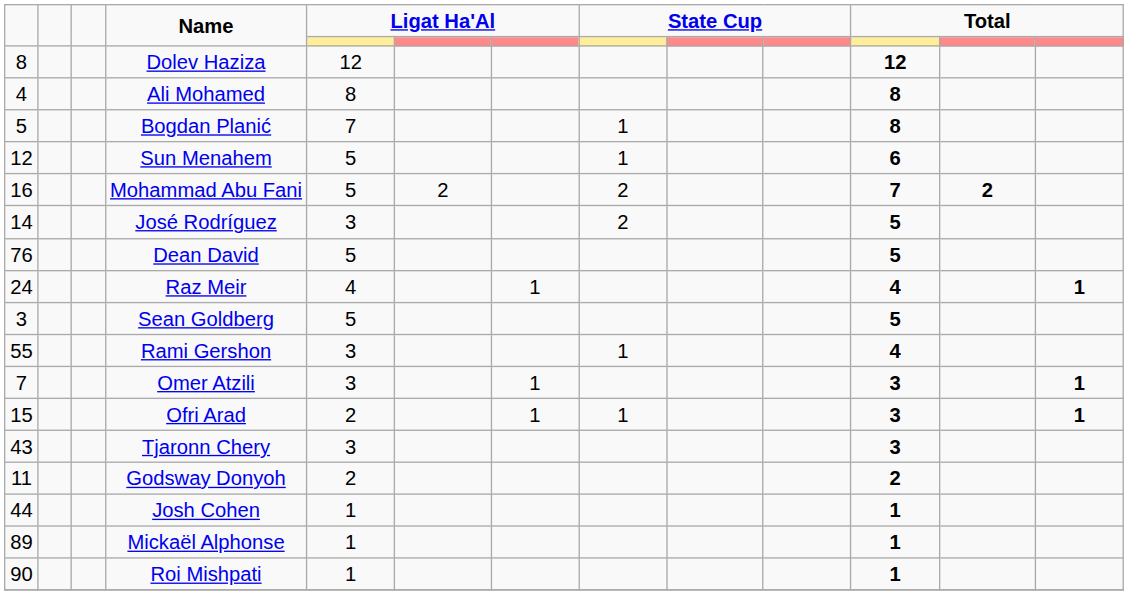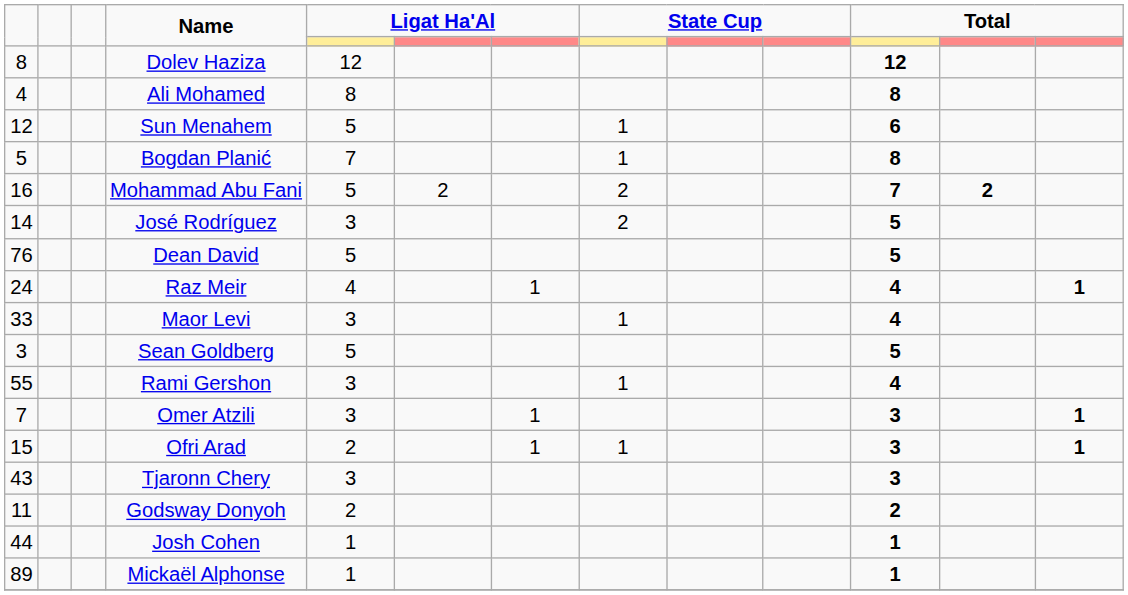 <table class="wikitable" style="font-size: 95%; text-align: center;">
 <tr>
 <td rowspan="2"  style="width:3%; text-align:center;"><strong></strong></td>
 <td rowspan="2"  style="width:3%; text-align:center;"><strong></strong></td>
 <td rowspan="2"  style="width:3%; text-align:center;"><strong></strong></td>
 <td rowspan="2"  style="width:18%; text-align:center;"><strong>Name</strong></td>
 <td colspan="3" style="text-align:center;"><strong><a href='#'>Ligat Ha'Al</a></strong></td>
 <td colspan="3" style="text-align:center;"><strong><a href='#'>State Cup</a></strong></td>
 <td colspan="3" style="text-align:center;"><strong>Total</strong></td>
 </tr>
 <tr>
 <th style="width:25px; background:#fe9;"></th>
 <th style="width:28px; background:#ff8888;"></th>
 <th style="width:25px; background:#ff8888;"></th>
 <th style="width:25px; background:#fe9;"></th>
 <th style="width:28px; background:#ff8888;"></th>
 <th style="width:25px; background:#ff8888;"></th>
 <th style="width:25px; background:#fe9;"></th>
 <th style="width:28px; background:#ff8888;"></th>
 <th style="width:25px; background:#ff8888;"></th>
 </tr>
 <tr>
 <td>8</td>
 <td align=center></td>
 <td></td>
 <td><a href='#'>Dolev Haziza</a></td>
 <td>12</td>
 <td></td>
 <td></td>
 <td></td>
 <td></td>
 <td></td>
 <td><strong>12</strong></td>
 <td></td>
 <td></td>
 </tr>
 <tr>
 <td>4</td>
 <td align=center></td>
 <td></td>
 <td><a href='#'>Ali Mohamed</a></td>
 <td>8</td>
 <td></td>
 <td></td>
 <td></td>
 <td></td>
 <td></td>
 <td><strong>8</strong></td>
 <td></td>
 <td></td>
 </tr>
 <tr>
+<td>12</td>
+<td align=center></td>
+<td></td>
+<td><a href='#'>Sun Menahem</a></td>
+<td>5</td>
+<td></td>
+<td></td>
+<td>1</td>
+<td></td>
+<td></td>
+<td><strong>6</strong></td>
+<td></td>
+<td></td>
+</tr>
+<tr>
 <td>5</td>
 <td align=center></td>
 <td></td>
 <td><a href='#'>Bogdan Planić</a></td>
 <td>7</td>
 <td></td>
 <td></td>
 <td>1</td>
 <td></td>
 <td></td>
 <td><strong>8</strong></td>
-<td></td>
-<td></td>
-</tr>
-<tr>
-<td>12</td>
-<td align=center></td>
-<td></td>
-<td><a href='#'>Sun Menahem</a></td>
-<td>5</td>
-<td></td>
-<td></td>
-<td>1</td>
-<td></td>
-<td></td>
-<td><strong>6</strong></td>
 <td></td>
 <td></td>
 </tr>
 <tr>
 <td>16</td>
 <td align=center></td>
 <td></td>
 <td><a href='#'>Mohammad Abu Fani</a></td>
 <td>5</td>
 <td>2</td>
 <td></td>
 <td>2</td>
 <td></td>
 <td></td>
 <td><strong>7</strong></td>
 <td><strong>2</strong></td>
 <td></td>
 </tr>
 <tr>
 <td>14</td>
 <td align=center></td>
 <td></td>
 <td><a href='#'>José Rodríguez</a></td>
 <td>3</td>
 <td></td>
 <td></td>
 <td>2</td>
 <td></td>
 <td></td>
 <td><strong>5</strong></td>
 <td></td>
 <td></td>
 </tr>
 <tr>
 <td>76</td>
 <td align=center></td>
 <td></td>
 <td><a href='#'>Dean David</a></td>
 <td>5</td>
 <td></td>
 <td></td>
 <td></td>
 <td></td>
 <td></td>
 <td><strong>5</strong></td>
 <td></td>
 <td></td>
 </tr>
 <tr>
 <td>24</td>
 <td align=center></td>
 <td></td>
 <td><a href='#'>Raz Meir</a></td>
 <td>4</td>
 <td></td>
 <td>1</td>
 <td></td>
 <td></td>
 <td></td>
 <td><strong>4</strong></td>
 <td></td>
 <td><strong>1</strong></td>
+</tr>
+<tr>
+<td>33</td>
+<td align=center></td>
+<td></td>
+<td><a href='#'>Maor Levi</a></td>
+<td>3</td>
+<td></td>
+<td></td>
+<td>1</td>
+<td></td>
+<td></td>
+<td><strong>4</strong></td>
+<td></td>
+<td></td>
 </tr>
 <tr>
 <td>3</td>
 <td align=center></td>
 <td></td>
 <td><a href='#'>Sean Goldberg</a></td>
 <td>5</td>
 <td></td>
 <td></td>
 <td></td>
 <td></td>
 <td></td>
 <td><strong>5</strong></td>
 <td></td>
 <td></td>
 </tr>
 <tr>
 <td>55</td>
 <td align=center></td>
 <td></td>
 <td><a href='#'>Rami Gershon</a></td>
 <td>3</td>
 <td></td>
 <td></td>
 <td>1</td>
 <td></td>
 <td></td>
 <td><strong>4</strong></td>
 <td></td>
 <td></td>
 </tr>
 <tr>
 <td>7</td>
 <td align=center></td>
 <td></td>
 <td><a href='#'>Omer Atzili</a></td>
 <td>3</td>
 <td></td>
 <td>1</td>
 <td></td>
 <td></td>
 <td></td>
 <td><strong>3</strong></td>
 <td></td>
 <td><strong>1</strong></td>
 </tr>
 <tr>
 <td>15</td>
 <td align=center></td>
 <td></td>
 <td><a href='#'>Ofri Arad</a></td>
 <td>2</td>
 <td></td>
 <td>1</td>
 <td>1</td>
 <td></td>
 <td></td>
 <td><strong>3</strong></td>
 <td></td>
 <td><strong>1</strong></td>
 </tr>
 <tr>
 <td>43</td>
 <td align=center></td>
 <td></td>
 <td><a href='#'>Tjaronn Chery</a></td>
 <td>3</td>
 <td></td>
 <td></td>
 <td></td>
 <td></td>
 <td></td>
 <td><strong>3</strong></td>
 <td></td>
 <td></td>
 </tr>
 <tr>
 <td>11</td>
 <td align=center></td>
 <td></td>
 <td><a href='#'>Godsway Donyoh</a></td>
 <td>2</td>
 <td></td>
 <td></td>
 <td></td>
 <td></td>
 <td></td>
 <td><strong>2</strong></td>
 <td></td>
 <td></td>
 </tr>
 <tr>
 <td>44</td>
 <td align=center></td>
 <td></td>
 <td><a href='#'>Josh Cohen</a></td>
 <td>1</td>
 <td></td>
 <td></td>
 <td></td>
 <td></td>
 <td></td>
 <td><strong>1</strong></td>
 <td></td>
 <td></td>
 </tr>
 <tr>
 <td>89</td>
 <td align=center></td>
 <td></td>
 <td><a href='#'>Mickaël Alphonse</a></td>
 <td>1</td>
 <td></td>
 <td></td>
 <td></td>
 <td></td>
 <td></td>
 <td><strong>1</strong></td>
 <td></td>
 <td></td>
 </tr>
 <tr>
-<td>90</td>
-<td align=center></td>
-<td></td>
-<td><a href='#'>Roi Mishpati</a></td>
-<td>1</td>
-<td></td>
-<td></td>
-<td></td>
-<td></td>
-<td></td>
-<td><strong>1</strong></td>
-<td></td>
-<td></td>
-</tr>
-<tr>
 </tr>
 </table>
